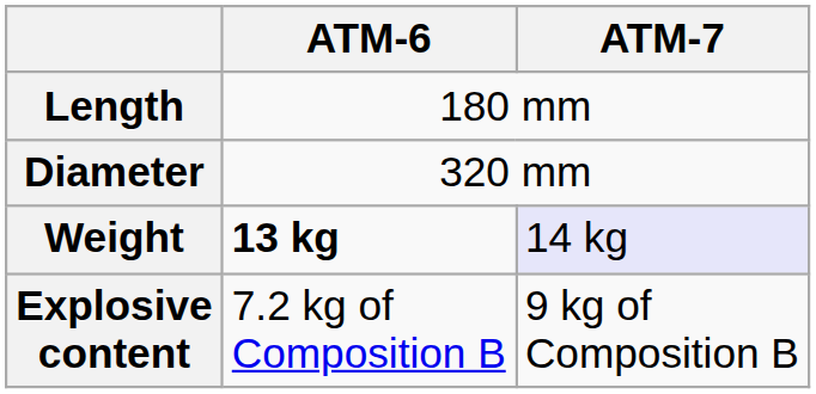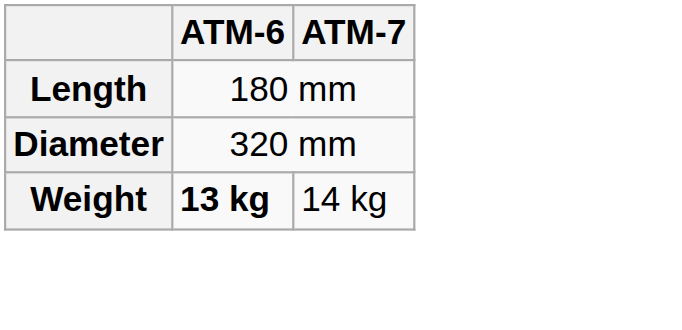 <table class=wikitable>
 <tr>
 <th></th>
 <th>ATM-6</th>
 <th>ATM-7</th>
 </tr>
 <tr>
 <th>Length</th>
 <td colspan=2 align=center>180 mm</td>
 </tr>
 <tr>
 <th>Diameter</th>
 <td colspan=2 align=center>320 mm</td>
 </tr>
 <tr>
 <th>Weight</th>
 <td><strong>13 kg</strong></td>
-<td style="background: lavender;">14 kg</td>
-</tr>
-<tr>
-<th>Explosive <br> content</th>
-<td>7.2 kg of <br> <a href='#'>Composition B</a></td>
-<td>9 kg of <br> Composition B</td>
+<td>14 kg</td>
 </tr>
 </table>
